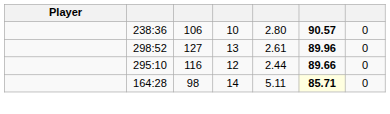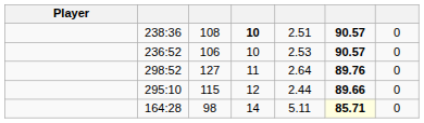 <table class="wikitable sortable" style="text-align:center;">
 <tr>
 <th width="170px">Player</th>
 <th width="60px"></th>
 <th width="50px"></th>
 <th width="50px"></th>
 <th width="60px"></th>
 <th width="60px"></th>
 <th width="50px"></th>
 </tr>
 <tr>
 <td align="left"> </td>
 <td>238:36</td>
+<td>108</td>
+<td><strong>10</strong></td>
+<td>2.51</td>
+<td><strong>90.57</strong></td>
+<td>0</td>
+</tr>
+<tr>
+<td align="left"> </td>
+<td>236:52</td>
 <td>106</td>
 <td>10</td>
-<td>2.80</td>
+<td>2.53</td>
 <td><strong>90.57</strong></td>
 <td>0</td>
 </tr>
 <tr>
 <td align="left"> </td>
 <td>298:52</td>
 <td>127</td>
-<td>13</td>
-<td>2.61</td>
-<td><strong>89.96</strong></td>
+<td>11</td>
+<td>2.64</td>
+<td><strong>89.76</strong></td>
 <td>0</td>
 </tr>
 <tr>
 <td align="left"> </td>
 <td>295:10</td>
-<td>116</td>
+<td>115</td>
 <td>12</td>
 <td>2.44</td>
 <td><strong>89.66</strong></td>
 <td>0</td>
 </tr>
 <tr>
 <td align="left"> </td>
 <td>164:28</td>
 <td>98</td>
 <td>14</td>
 <td>5.11</td>
 <td style="background: lightyellow;"><strong>85.71</strong></td>
 <td>0</td>
 </tr>
 </table>
